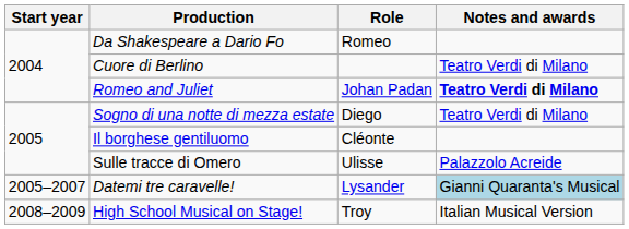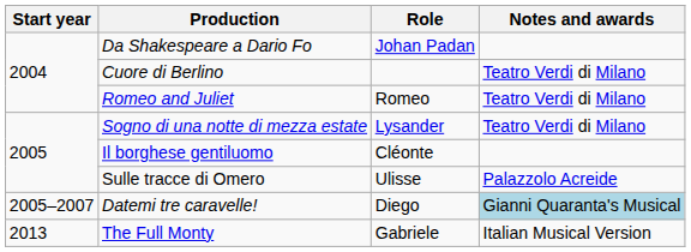 <table class="wikitable" style="font-size: 90%;">
 <tr>
 <th>Start year</th>
 <th>Production</th>
 <th>Role</th>
 <th>Notes and awards</th>
 </tr>
 <tr>
 <td rowspan=3>2004</td>
 <td><em>Da Shakespeare a Dario Fo</em></td>
-<td>Romeo</td>
+<td><a href='#'>Johan Padan</a></td>
 <td></td>
 </tr>
 <tr>
 <td><em>Cuore di Berlino</em></td>
 <td></td>
 <td><a href='#'>Teatro Verdi</a> di <a href='#'>Milano</a></td>
 </tr>
 <tr>
 <td><em><a href='#'>Romeo and Juliet</a></em></td>
-<td><a href='#'>Johan Padan</a></td>
-<td><strong><a href='#'>Teatro Verdi</a> di <a href='#'>Milano</a></strong></td>
+<td>Romeo</td>
+<td><a href='#'>Teatro Verdi</a> di <a href='#'>Milano</a></td>
 </tr>
 <tr>
 <td rowspan=3>2005</td>
 <td><em><a href='#'>Sogno di una notte di mezza estate</a></em></td>
-<td>Diego</td>
+<td><a href='#'>Lysander</a></td>
 <td><a href='#'>Teatro Verdi</a> di <a href='#'>Milano</a></td>
 </tr>
 <tr>
 <td><a href='#'>Il borghese gentiluomo</a></td>
 <td>Cléonte</td>
 </tr>
 <tr>
 <td>Sulle tracce di Omero</td>
 <td>Ulisse</td>
 <td><a href='#'>Palazzolo Acreide</a></td>
 </tr>
 <tr>
 <td>2005–2007</td>
 <td><em>Datemi tre caravelle!</em></td>
-<td><a href='#'>Lysander</a></td>
+<td>Diego</td>
 <td style="background: lightblue;">Gianni Quaranta's Musical</td>
 </tr>
 <tr>
-<td>2008–2009</td>
-<td><a href='#'>High School Musical on Stage!</a></td>
-<td>Troy</td>
+<td>2013</td>
+<td><a href='#'>The Full Monty</a></td>
+<td>Gabriele</td>
 <td>Italian Musical Version</td>
 </tr>
 </table>
